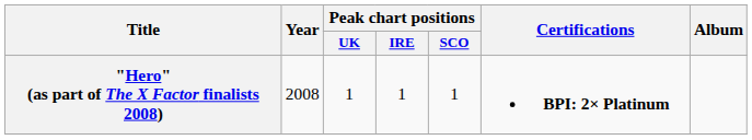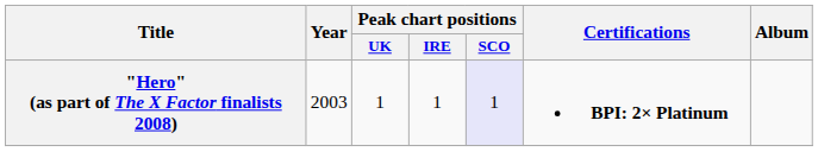 <table class="wikitable plainrowheaders" style="text-align:center;">
 <tr>
 <th scope="col" rowspan="2" style="width:16em;">Title</th>
 <th scope="col" rowspan="2">Year</th>
 <th scope="col" colspan="3">Peak chart positions</th>
 <th scope="col" rowspan="2" style="width:12em;"><a href='#'>Certifications</a></th>
 <th scope="col" rowspan="2">Album</th>
 </tr>
 <tr>
 <th scope="col" style="width:3.2em;font-size:85%;"><a href='#'>UK</a><br></th>
 <th scope="col" style="width:3.2em;font-size:85%;"><a href='#'>IRE</a><br></th>
 <th scope="col" style="width:3.2em;font-size:85%;"><a href='#'>SCO</a><br></th>
 </tr>
 <tr>
 <th scope="row">"<a href='#'>Hero</a>"<br><span>(as part of <a href='#'><em>The X Factor</em> finalists 2008</a>)</span></th>
-<td>2008</td>
+<td>2003</td>
 <td>1</td>
 <td>1</td>
-<td>1</td>
+<td style="background: lavender;">1</td>
 <td><strong><br><ul><li>BPI: 2× Platinum</li></ul></strong></td>
 <td></td>
 </tr>
 <tr>
 </tr>
 </table>
